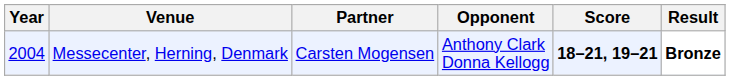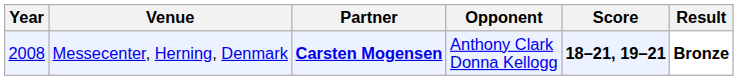 <table class="sortable wikitable" style="font-size: 90%;">
 <tr>
 <th>Year</th>
 <th>Venue</th>
 <th>Partner</th>
 <th>Opponent</th>
 <th>Score</th>
 <th>Result</th>
 </tr>
 <tr style="background:#ECF2FF">
-<td align="center"><a href='#'>2004</a></td>
+<td align="center"><a href='#'>2008</a></td>
 <td align="left"><a href='#'>Messecenter</a>, <a href='#'>Herning</a>, <a href='#'>Denmark</a></td>
-<td align="left"> <a href='#'>Carsten Mogensen</a></td>
+<td align="left"><strong> <a href='#'>Carsten Mogensen</a></strong></td>
 <td align="left"> <a href='#'>Anthony Clark</a><br> <a href='#'>Donna Kellogg</a></td>
 <td align="left"><strong>18–21, 19–21</strong></td>
 <td style="text-align:left; background:white"> <strong>Bronze</strong></td>
 </tr>
 </table>
